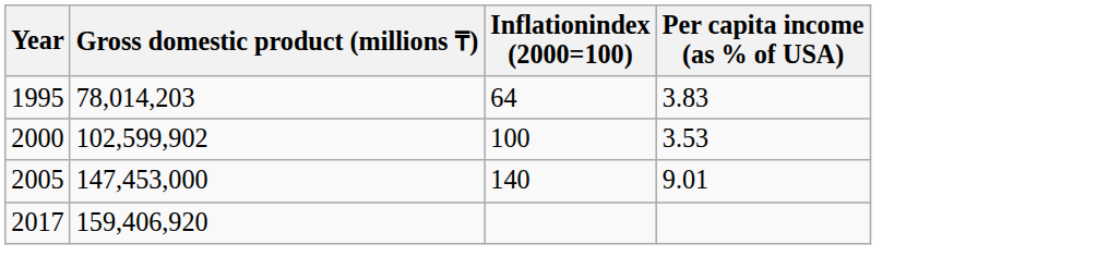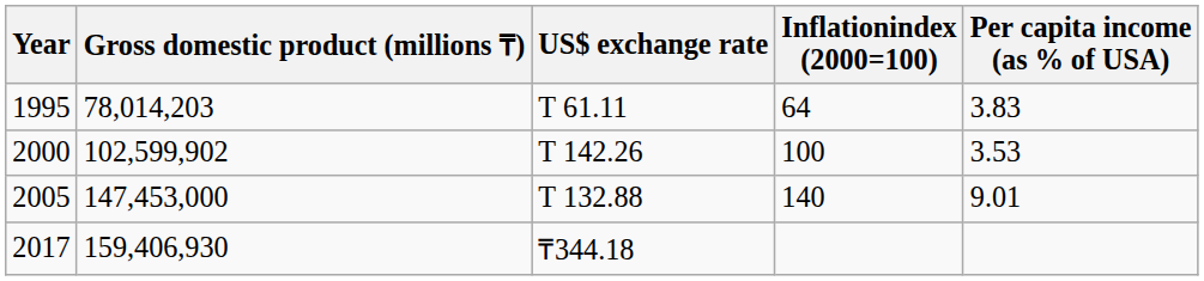 <table class="wikitable">
 <tr>
 <th>Year</th>
 <th>Gross domestic product (millions ₸)</th>
+<th>US$ exchange rate</th>
 <th>Inflationindex<br> (2000=100)</th>
 <th>Per capita income<br> (as % of USA)</th>
 </tr>
 <tr>
 <td>1995</td>
 <td>78,014,203</td>
+<td>T 61.11</td>
 <td>64</td>
 <td>3.83</td>
 </tr>
 <tr>
 <td>2000</td>
 <td>102,599,902</td>
+<td>T 142.26</td>
 <td>100</td>
 <td>3.53</td>
 </tr>
 <tr>
 <td>2005</td>
 <td>147,453,000</td>
+<td>T 132.88</td>
 <td>140</td>
 <td>9.01</td>
 </tr>
 <tr>
 <td>2017</td>
-<td>159,406,920</td>
+<td>159,406,930</td>
+<td>₸344.18</td>
 <td></td>
 <td></td>
 </tr>
 </table>
